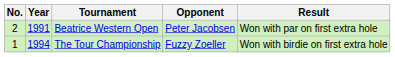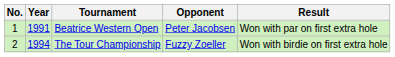 <table class="wikitable" style="font-size:95%;">
 <tr>
 <th>No.</th>
 <th>Year</th>
 <th>Tournament</th>
 <th>Opponent</th>
 <th>Result</th>
 </tr>
 <tr style="background:#D0F0C0;">
-<td align=center>2</td>
+<td align=center>1</td>
 <td><a href='#'>1991</a></td>
 <td><a href='#'>Beatrice Western Open</a></td>
 <td> <a href='#'>Peter Jacobsen</a></td>
 <td>Won with par on first extra hole</td>
 </tr>
 <tr style="background:#D0F0C0;">
-<td align=center>1</td>
+<td align=center>2</td>
 <td><a href='#'>1994</a></td>
 <td><a href='#'>The Tour Championship</a></td>
 <td> <a href='#'>Fuzzy Zoeller</a></td>
 <td>Won with birdie on first extra hole</td>
 </tr>
 </table>
